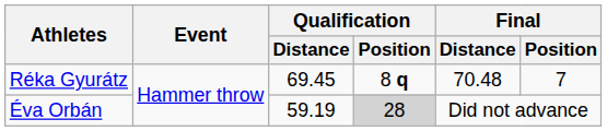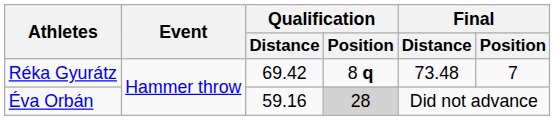 <table class=wikitable style="font-size:90%">
 <tr>
 <th rowspan="2">Athletes</th>
 <th rowspan="2">Event</th>
 <th colspan="2">Qualification</th>
 <th colspan="2">Final</th>
 </tr>
 <tr style="font-size:95%">
 <th>Distance</th>
 <th>Position</th>
 <th>Distance</th>
 <th>Position</th>
 </tr>
 <tr>
 <td><a href='#'>Réka Gyurátz</a></td>
 <td rowspan=2><a href='#'>Hammer throw</a></td>
-<td align=center>69.45</td>
+<td align=center>69.42</td>
 <td align=center>8 <strong>q</strong></td>
-<td align=center>70.48</td>
+<td align=center>73.48</td>
 <td align=center>7</td>
 </tr>
 <tr>
 <td><a href='#'>Éva Orbán</a></td>
-<td align=center>59.19</td>
+<td align=center>59.16</td>
 <td align=center style="background: lightgrey;">28</td>
 <td align=center colspan=2>Did not advance</td>
 </tr>
 </table>
